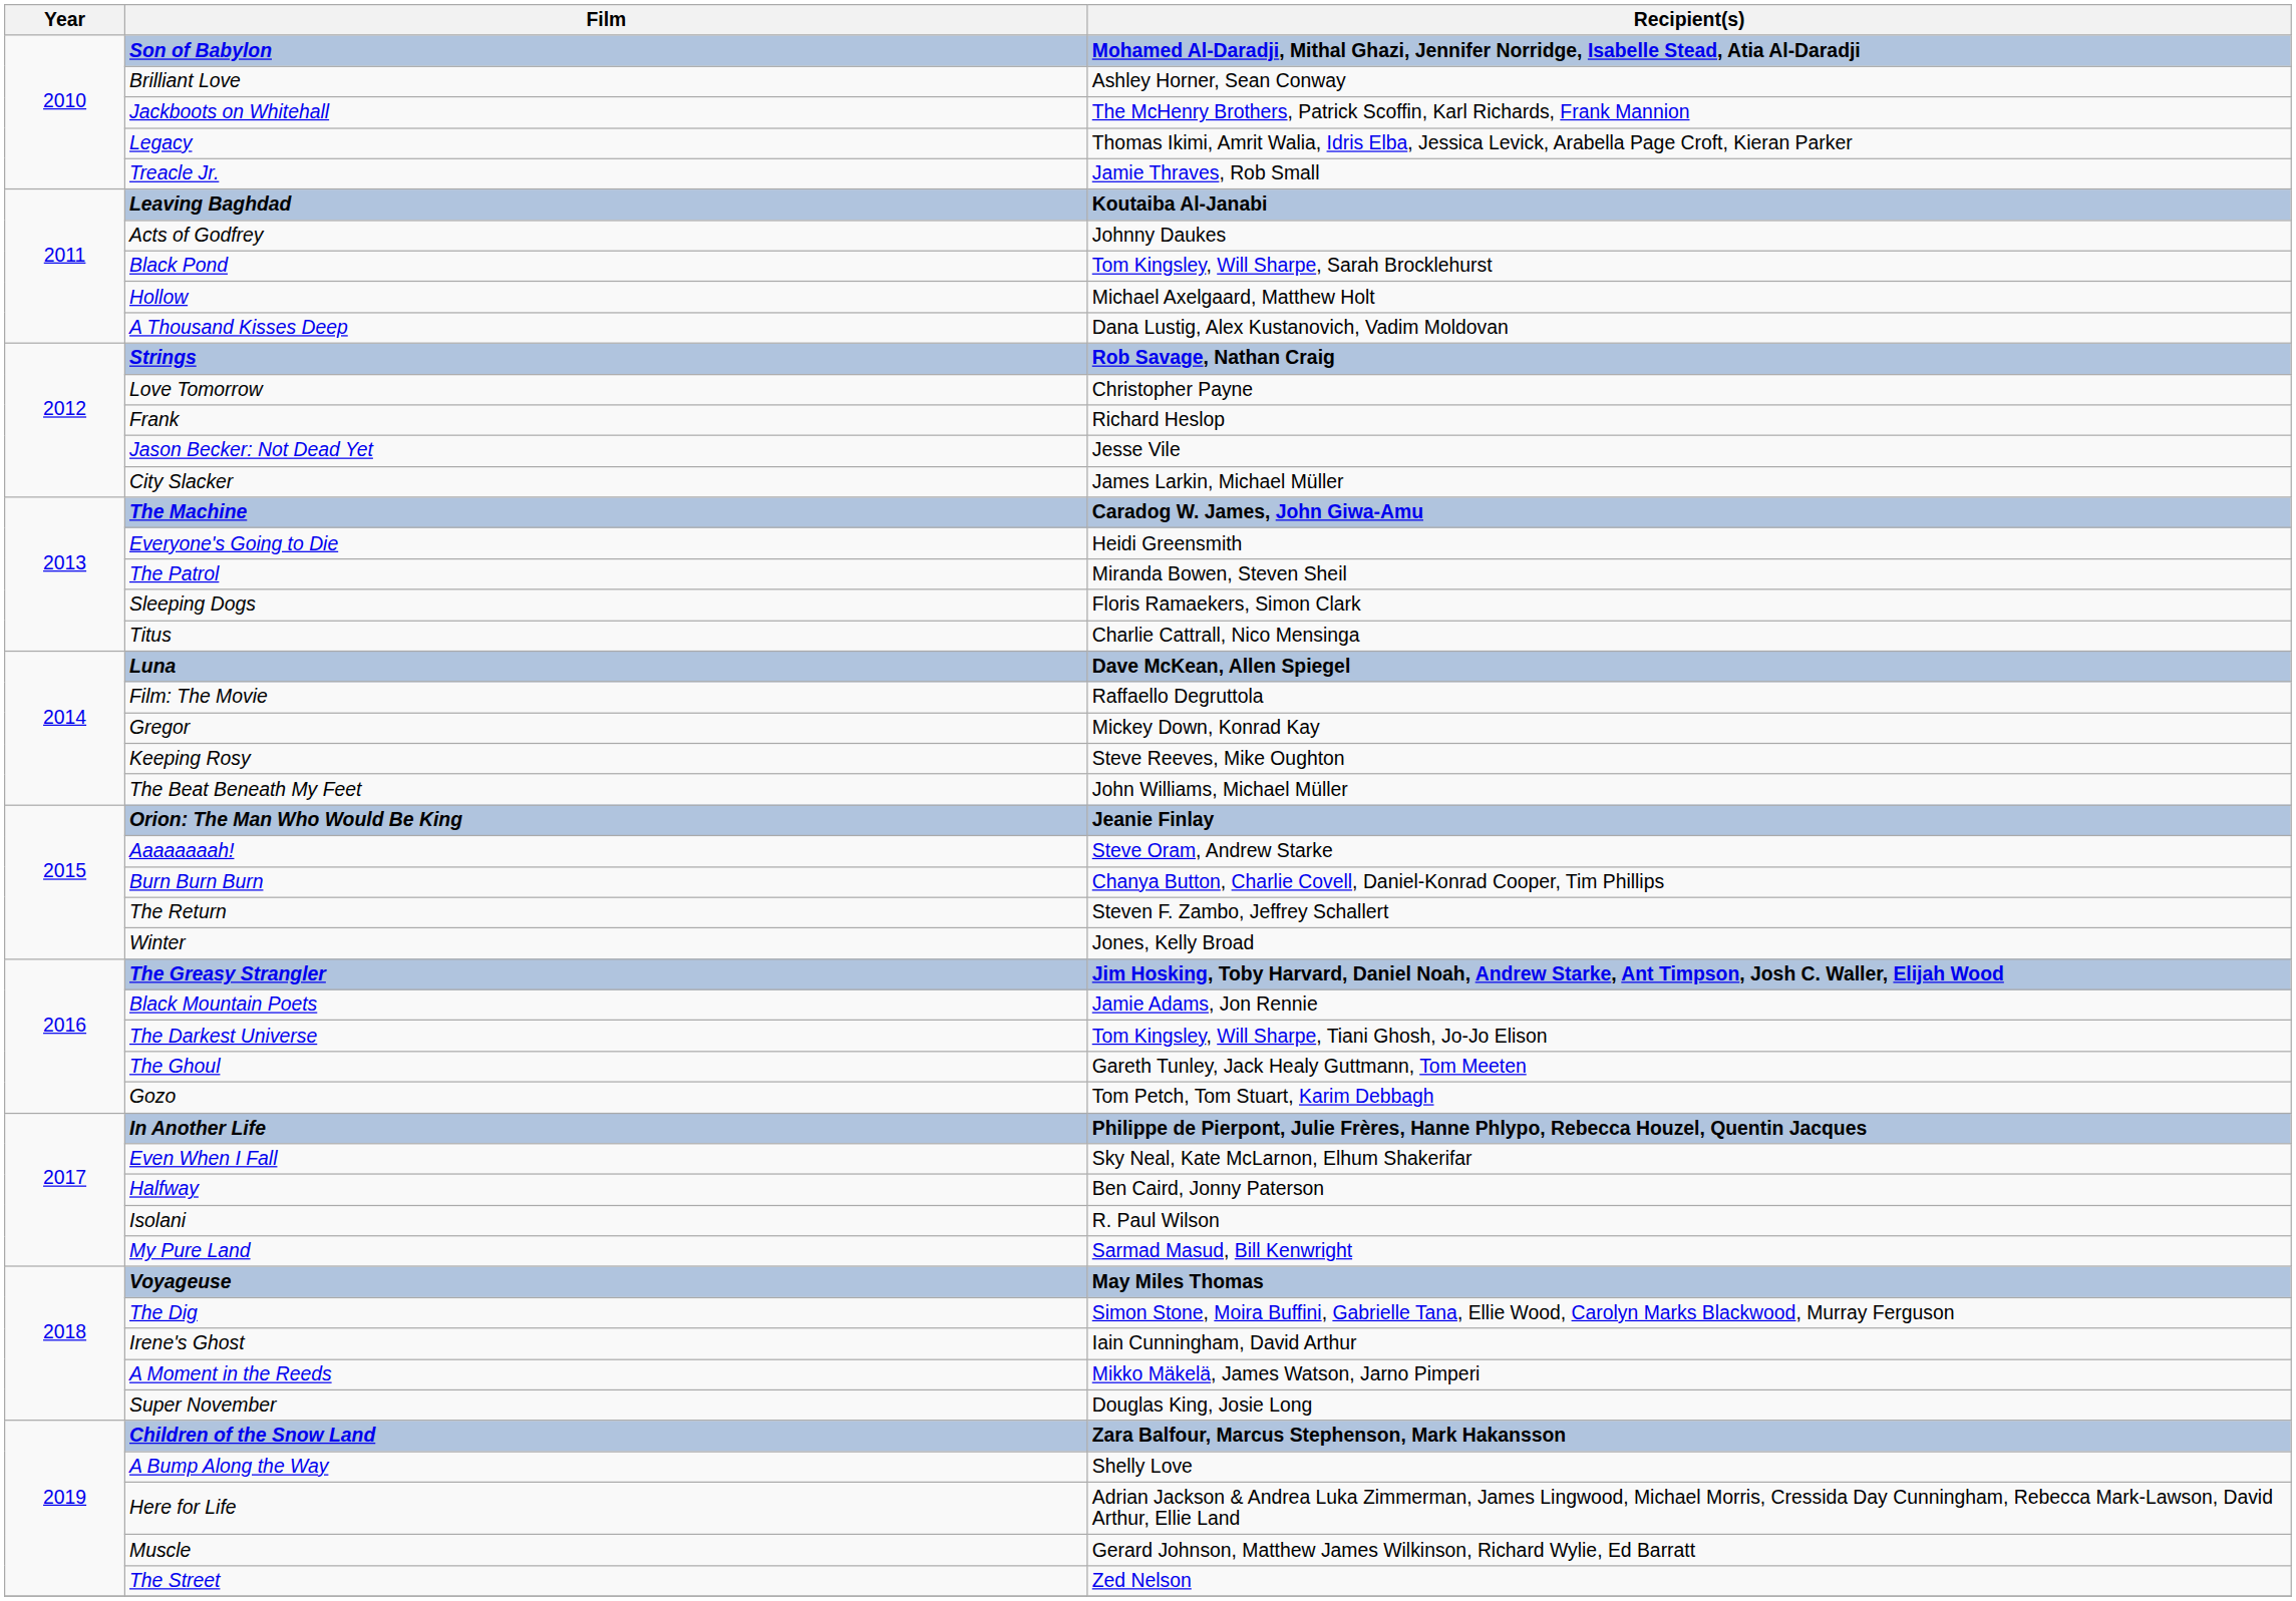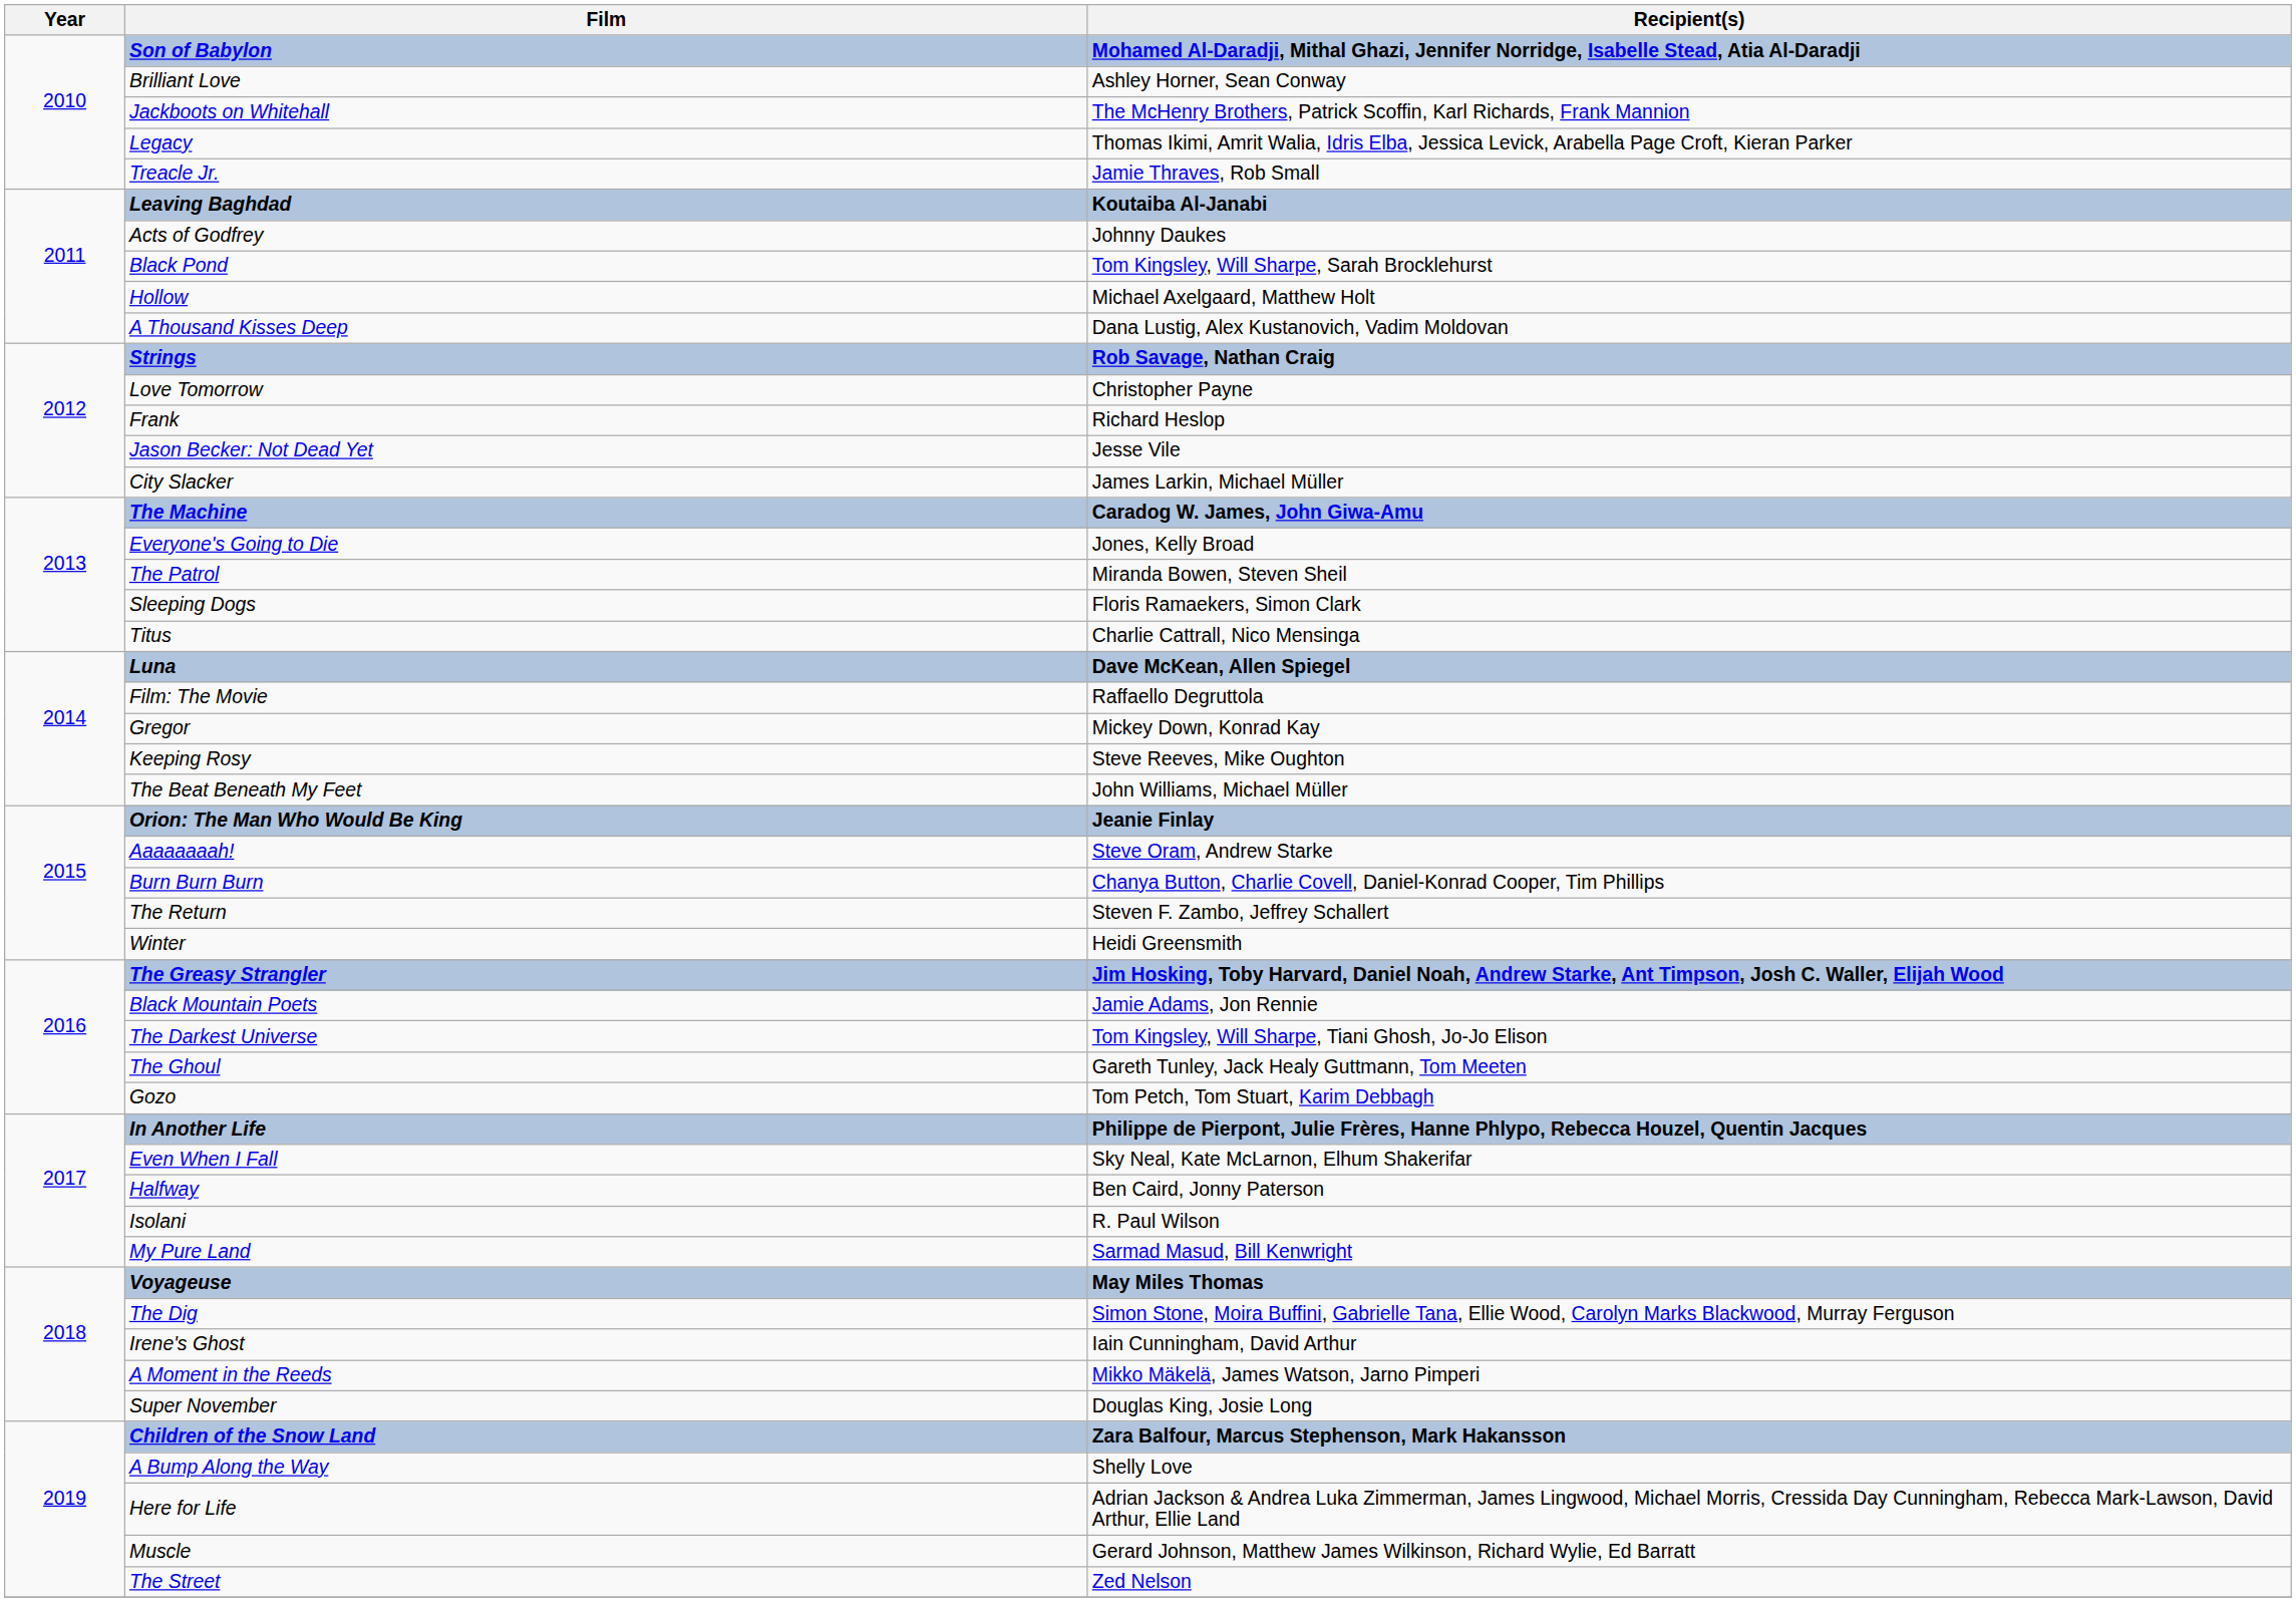 <table class="wikitable" width="95%" cellpadding="5">
 <tr>
 <th width="5%">Year</th>
 <th width="40%">Film</th>
 <th width="50%">Recipient(s)</th>
 </tr>
 <tr>
 <td rowspan="5" style="text-align:center;"><a href='#'>2010</a><br><br></td>
 <td style="background:#B0C4DE"><strong><em><a href='#'>Son of Babylon</a></em></strong></td>
 <td style="background:#B0C4DE"><strong><a href='#'>Mohamed Al-Daradji</a>, Mithal Ghazi, Jennifer Norridge, <a href='#'>Isabelle Stead</a>, Atia Al-Daradji</strong></td>
 </tr>
 <tr>
 <td><em>Brilliant Love</em></td>
 <td>Ashley Horner, Sean Conway</td>
 </tr>
 <tr>
 <td><em><a href='#'>Jackboots on Whitehall</a></em></td>
 <td><a href='#'>The McHenry Brothers</a>, Patrick Scoffin, Karl Richards, <a href='#'>Frank Mannion</a></td>
 </tr>
 <tr>
 <td><em><a href='#'>Legacy</a></em></td>
 <td>Thomas Ikimi, Amrit Walia, <a href='#'>Idris Elba</a>, Jessica Levick, Arabella Page Croft, Kieran Parker</td>
 </tr>
 <tr>
 <td><em><a href='#'>Treacle Jr.</a></em></td>
 <td><a href='#'>Jamie Thraves</a>, Rob Small</td>
 </tr>
 <tr>
 <td rowspan="5" style="text-align:center;"><a href='#'>2011</a><br><br></td>
 <td style="background:#B0C4DE"><strong><em>Leaving Baghdad</em></strong></td>
 <td style="background:#B0C4DE"><strong>Koutaiba Al-Janabi</strong></td>
 </tr>
 <tr>
 <td><em>Acts of Godfrey</em></td>
 <td>Johnny Daukes</td>
 </tr>
 <tr>
 <td><em><a href='#'>Black Pond</a></em></td>
 <td><a href='#'>Tom Kingsley</a>, <a href='#'>Will Sharpe</a>, Sarah Brocklehurst</td>
 </tr>
 <tr>
 <td><em><a href='#'>Hollow</a></em></td>
 <td>Michael Axelgaard, Matthew Holt</td>
 </tr>
 <tr>
 <td><em><a href='#'>A Thousand Kisses Deep</a></em></td>
 <td>Dana Lustig, Alex Kustanovich, Vadim Moldovan</td>
 </tr>
 <tr>
 <td rowspan="5" style="text-align:center;"><a href='#'>2012</a><br><br></td>
 <td style="background:#B0C4DE"><strong><em><a href='#'>Strings</a></em></strong></td>
 <td style="background:#B0C4DE"><strong><a href='#'>Rob Savage</a>, Nathan Craig</strong></td>
 </tr>
 <tr>
 <td><em>Love Tomorrow</em></td>
 <td>Christopher Payne</td>
 </tr>
 <tr>
 <td><em>Frank</em></td>
 <td>Richard Heslop</td>
 </tr>
 <tr>
 <td><em><a href='#'>Jason Becker: Not Dead Yet</a></em></td>
 <td>Jesse Vile</td>
 </tr>
 <tr>
 <td><em>City Slacker</em></td>
 <td>James Larkin, Michael Müller</td>
 </tr>
 <tr>
 <td rowspan="5" style="text-align:center;"><a href='#'>2013</a><br><br></td>
 <td style="background:#B0C4DE"><strong><em><a href='#'>The Machine</a></em></strong></td>
 <td style="background:#B0C4DE"><strong>Caradog W. James, <a href='#'>John Giwa-Amu</a></strong></td>
 </tr>
 <tr>
 <td><em><a href='#'>Everyone's Going to Die</a></em></td>
-<td>Heidi Greensmith</td>
+<td>Jones, Kelly Broad</td>
 </tr>
 <tr>
 <td><em><a href='#'>The Patrol</a></em></td>
 <td>Miranda Bowen, Steven Sheil</td>
 </tr>
 <tr>
 <td><em>Sleeping Dogs</em></td>
 <td>Floris Ramaekers, Simon Clark</td>
 </tr>
 <tr>
 <td><em>Titus</em></td>
 <td>Charlie Cattrall, Nico Mensinga</td>
 </tr>
 <tr>
 <td rowspan="5" style="text-align:center;"><a href='#'>2014</a><br><br></td>
 <td style="background:#B0C4DE"><strong><em>Luna</em></strong></td>
 <td style="background:#B0C4DE"><strong>Dave McKean, Allen Spiegel</strong></td>
 </tr>
 <tr>
 <td><em>Film: The Movie</em></td>
 <td>Raffaello Degruttola</td>
 </tr>
 <tr>
 <td><em>Gregor</em></td>
 <td>Mickey Down, Konrad Kay</td>
 </tr>
 <tr>
 <td><em>Keeping Rosy</em></td>
 <td>Steve Reeves, Mike Oughton</td>
 </tr>
 <tr>
 <td><em>The Beat Beneath My Feet</em></td>
 <td>John Williams, Michael Müller</td>
 </tr>
 <tr>
 <td rowspan="5" style="text-align:center;"><a href='#'>2015</a><br><br></td>
 <td style="background:#B0C4DE"><strong><em>Orion: The Man Who Would Be King</em></strong></td>
 <td style="background:#B0C4DE"><strong>Jeanie Finlay</strong></td>
 </tr>
 <tr>
 <td><em><a href='#'>Aaaaaaaah!</a></em></td>
 <td><a href='#'>Steve Oram</a>, Andrew Starke</td>
 </tr>
 <tr>
 <td><em><a href='#'>Burn Burn Burn</a></em></td>
 <td><a href='#'>Chanya Button</a>, <a href='#'>Charlie Covell</a>, Daniel-Konrad Cooper, Tim Phillips</td>
 </tr>
 <tr>
 <td><em>The Return</em></td>
 <td>Steven F. Zambo, Jeffrey Schallert</td>
 </tr>
 <tr>
 <td><em>Winter</em></td>
-<td>Jones, Kelly Broad</td>
+<td>Heidi Greensmith</td>
 </tr>
 <tr>
 <td rowspan="5" style="text-align:center;"><a href='#'>2016</a><br><br></td>
 <td style="background:#B0C4DE"><strong><em><a href='#'>The Greasy Strangler</a></em></strong></td>
 <td style="background:#B0C4DE"><strong><a href='#'>Jim Hosking</a>, Toby Harvard, Daniel Noah, <a href='#'>Andrew Starke</a>, <a href='#'>Ant Timpson</a>, Josh C. Waller, <a href='#'>Elijah Wood</a></strong></td>
 </tr>
 <tr>
 <td><em><a href='#'>Black Mountain Poets</a></em></td>
 <td><a href='#'>Jamie Adams</a>, Jon Rennie</td>
 </tr>
 <tr>
 <td><em><a href='#'>The Darkest Universe</a></em></td>
 <td><a href='#'>Tom Kingsley</a>, <a href='#'>Will Sharpe</a>, Tiani Ghosh, Jo-Jo Elison</td>
 </tr>
 <tr>
 <td><em><a href='#'>The Ghoul</a></em></td>
 <td>Gareth Tunley, Jack Healy Guttmann, <a href='#'>Tom Meeten</a></td>
 </tr>
 <tr>
 <td><em>Gozo</em></td>
 <td>Tom Petch, Tom Stuart, <a href='#'>Karim Debbagh</a></td>
 </tr>
 <tr>
 <td rowspan="5" style="text-align:center;"><a href='#'>2017</a> <br><br></td>
 <td style="background:#B0C4DE"><strong><em>In Another Life</em></strong></td>
 <td style="background:#B0C4DE"><strong>Philippe de Pierpont, Julie Frères, Hanne Phlypo, Rebecca Houzel, Quentin Jacques</strong></td>
 </tr>
 <tr>
 <td><em><a href='#'>Even When I Fall</a></em></td>
 <td>Sky Neal, Kate McLarnon, Elhum Shakerifar</td>
 </tr>
 <tr>
 <td><em><a href='#'>Halfway</a></em></td>
 <td>Ben Caird, Jonny Paterson</td>
 </tr>
 <tr>
 <td><em>Isolani</em></td>
 <td>R. Paul Wilson</td>
 </tr>
 <tr>
 <td><em><a href='#'>My Pure Land</a></em></td>
 <td><a href='#'>Sarmad Masud</a>, <a href='#'>Bill Kenwright</a></td>
 </tr>
 <tr>
 <td rowspan="5" style="text-align:center;"><a href='#'>2018</a> <br><br></td>
 <td style="background:#B0C4DE"><strong><em>Voyageuse</em></strong></td>
 <td style="background:#B0C4DE"><strong>May Miles Thomas</strong></td>
 </tr>
 <tr>
 <td><em><a href='#'>The Dig</a></em></td>
 <td><a href='#'>Simon Stone</a>, <a href='#'>Moira Buffini</a>, <a href='#'>Gabrielle Tana</a>, Ellie Wood, <a href='#'>Carolyn Marks Blackwood</a>, Murray Ferguson</td>
 </tr>
 <tr>
 <td><em>Irene's Ghost</em></td>
 <td>Iain Cunningham, David Arthur</td>
 </tr>
 <tr>
 <td><em><a href='#'>A Moment in the Reeds</a></em></td>
 <td><a href='#'>Mikko Mäkelä</a>, James Watson, Jarno Pimperi</td>
 </tr>
 <tr>
 <td><em>Super November</em></td>
 <td>Douglas King, Josie Long</td>
 </tr>
 <tr>
 <td rowspan="5" style="text-align:center;"><a href='#'>2019</a> <br><br></td>
 <td style="background:#B0C4DE"><strong><em><a href='#'>Children of the Snow Land</a></em></strong></td>
 <td style="background:#B0C4DE"><strong>Zara Balfour, Marcus Stephenson, Mark Hakansson</strong></td>
 </tr>
 <tr>
 <td><em><a href='#'>A Bump Along the Way</a></em></td>
 <td>Shelly Love</td>
 </tr>
 <tr>
 <td><em>Here for Life</em></td>
 <td>Adrian Jackson & Andrea Luka Zimmerman, James Lingwood, Michael Morris, Cressida Day Cunningham, Rebecca Mark-Lawson, David Arthur, Ellie Land</td>
 </tr>
 <tr>
 <td><em>Muscle</em></td>
 <td>Gerard Johnson, Matthew James Wilkinson, Richard Wylie, Ed Barratt</td>
 </tr>
 <tr>
 <td><em><a href='#'>The Street</a></em></td>
 <td><a href='#'>Zed Nelson</a></td>
 </tr>
 <tr>
 </tr>
 </table>
